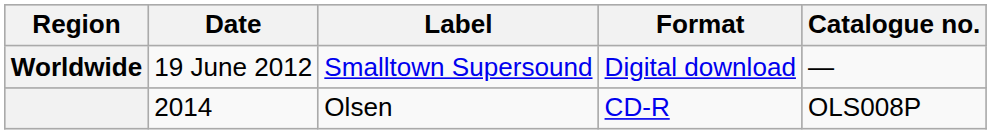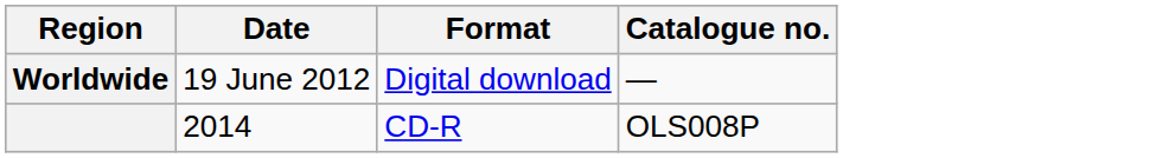 <table class="wikitable plainrowheaders">
 <tr>
 <th scope="col">Region</th>
 <th scope="col">Date</th>
-<th scope="col">Label</th>
 <th scope="col">Format</th>
 <th scope="col">Catalogue no.</th>
 </tr>
 <tr>
 <th scope="row">Worldwide</th>
 <td>19 June 2012</td>
-<td><a href='#'>Smalltown Supersound</a></td>
 <td><a href='#'>Digital download</a></td>
 <td>—</td>
 </tr>
 <tr>
 <th scope="row"></th>
 <td>2014</td>
-<td>Olsen</td>
 <td><a href='#'>CD-R</a></td>
 <td>OLS008P</td>
 </tr>
 </table>
